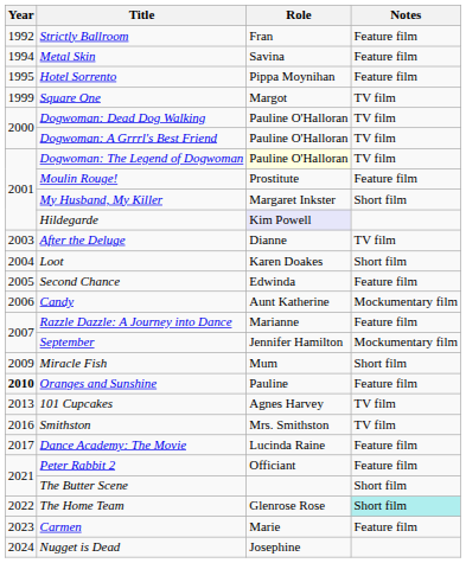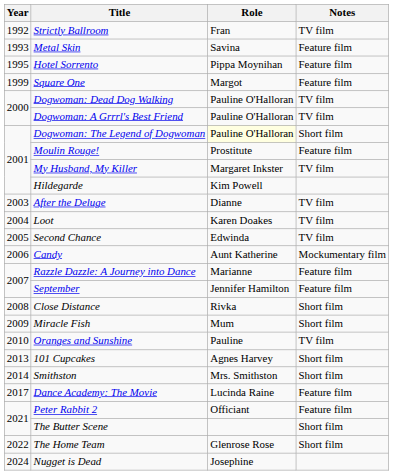 <table class="wikitable sortable">
 <tr>
 <th>Year</th>
 <th>Title</th>
 <th>Role</th>
 <th class="unsortable">Notes</th>
 </tr>
 <tr>
 <td>1992</td>
 <td><em><a href='#'>Strictly Ballroom</a></em></td>
 <td>Fran</td>
-<td>Feature film</td>
+<td>TV film</td>
 </tr>
 <tr>
-<td>1994</td>
+<td>1993</td>
 <td><em><a href='#'>Metal Skin</a></em></td>
 <td>Savina</td>
 <td>Feature film</td>
 </tr>
 <tr>
 <td>1995</td>
 <td><em><a href='#'>Hotel Sorrento</a></em></td>
 <td>Pippa Moynihan</td>
 <td>Feature film</td>
 </tr>
 <tr>
 <td>1999</td>
 <td><em><a href='#'>Square One</a></em></td>
 <td>Margot</td>
-<td>TV film</td>
+<td>Feature film</td>
 </tr>
 <tr>
 <td rowspan="2">2000</td>
 <td><em><a href='#'>Dogwoman: Dead Dog Walking</a></em></td>
 <td>Pauline O'Halloran</td>
 <td>TV film</td>
 </tr>
 <tr>
 <td><em><a href='#'>Dogwoman: A Grrrl's Best Friend</a></em></td>
 <td>Pauline O'Halloran</td>
 <td>TV film</td>
 </tr>
 <tr>
 <td rowspan="4">2001</td>
 <td><em><a href='#'>Dogwoman: The Legend of Dogwoman</a></em></td>
 <td style="background: lightyellow;">Pauline O'Halloran</td>
-<td>TV film</td>
+<td>Short film</td>
 </tr>
 <tr>
 <td><em><a href='#'>Moulin Rouge!</a></em></td>
 <td>Prostitute</td>
 <td>Feature film</td>
 </tr>
 <tr>
 <td><em><a href='#'>My Husband, My Killer</a></em></td>
 <td>Margaret Inkster</td>
-<td>Short film</td>
+<td>TV film</td>
 </tr>
 <tr>
 <td><em>Hildegarde</em></td>
-<td style="background: lavender;">Kim Powell</td>
+<td>Kim Powell</td>
 <td></td>
 </tr>
 <tr>
 <td>2003</td>
 <td><em><a href='#'>After the Deluge</a></em></td>
 <td>Dianne</td>
 <td>TV film</td>
 </tr>
 <tr>
 <td>2004</td>
 <td><em>Loot</em></td>
 <td>Karen Doakes</td>
-<td>Short film</td>
+<td>TV film</td>
 </tr>
 <tr>
 <td>2005</td>
 <td><em>Second Chance</em></td>
 <td>Edwinda</td>
-<td>Feature film</td>
+<td>TV film</td>
 </tr>
 <tr>
 <td>2006</td>
 <td><em><a href='#'>Candy</a></em></td>
 <td>Aunt Katherine</td>
 <td>Mockumentary film</td>
 </tr>
 <tr>
 <td rowspan="2">2007</td>
 <td><em><a href='#'>Razzle Dazzle: A Journey into Dance</a></em></td>
 <td>Marianne</td>
 <td>Feature film</td>
 </tr>
 <tr>
 <td><em><a href='#'>September</a></em></td>
 <td>Jennifer Hamilton</td>
-<td>Mockumentary film</td>
+<td>Feature film</td>
+</tr>
+<tr>
+<td>2008</td>
+<td><em>Close Distance</em></td>
+<td>Rivka</td>
+<td>Short film</td>
 </tr>
 <tr>
 <td>2009</td>
 <td><em>Miracle Fish</em></td>
 <td>Mum</td>
 <td>Short film</td>
 </tr>
 <tr>
-<td><strong>2010</strong></td>
+<td>2010</td>
 <td><em><a href='#'>Oranges and Sunshine</a></em></td>
 <td>Pauline</td>
-<td>Feature film</td>
+<td>TV film</td>
 </tr>
 <tr>
 <td>2013</td>
 <td><em>101 Cupcakes</em></td>
 <td>Agnes Harvey</td>
-<td>TV film</td>
+<td>Short film</td>
 </tr>
 <tr>
-<td>2016</td>
+<td>2014</td>
 <td><em>Smithston</em></td>
 <td>Mrs. Smithston</td>
-<td>TV film</td>
+<td>Short film</td>
 </tr>
 <tr>
 <td>2017</td>
 <td><em><a href='#'>Dance Academy: The Movie</a></em></td>
 <td>Lucinda Raine</td>
 <td>Feature film</td>
 </tr>
 <tr>
 <td rowspan="2">2021</td>
 <td><em><a href='#'>Peter Rabbit 2</a></em></td>
 <td>Officiant</td>
 <td>Feature film</td>
 </tr>
 <tr>
 <td><em>The Butter Scene</em></td>
 <td></td>
 <td>Short film</td>
 </tr>
 <tr>
 <td>2022</td>
 <td><em>The Home Team</em></td>
 <td>Glenrose Rose</td>
-<td style="background: paleturquoise;">Short film</td>
-</tr>
-<tr>
-<td>2023</td>
-<td><em><a href='#'>Carmen</a></em></td>
-<td>Marie</td>
-<td>Feature film</td>
+<td>Short film</td>
 </tr>
 <tr>
 <td>2024</td>
 <td><em>Nugget is Dead</em></td>
 <td>Josephine</td>
 <td></td>
 </tr>
 </table>
